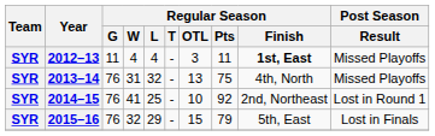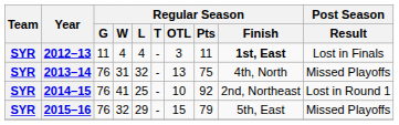 <table class="wikitable" style="font-size: 95%; text-align:center;">
 <tr>
 <th rowspan="2">Team</th>
 <th rowspan="2">Year</th>
 <th colspan="7">Regular Season</th>
 <th colspan="1">Post Season</th>
 </tr>
 <tr>
 <th>G</th>
 <th>W</th>
 <th>L</th>
 <th>T</th>
 <th>OTL</th>
 <th>Pts</th>
 <th>Finish</th>
 <th>Result</th>
 </tr>
 <tr>
 <th><a href='#'>SYR</a></th>
 <th><a href='#'>2012–13</a></th>
 <td>11</td>
 <td>4</td>
 <td>4</td>
 <td>-</td>
 <td>3</td>
 <td>11</td>
 <td><strong>1st, East</strong></td>
-<td>Missed Playoffs</td>
+<td>Lost in Finals</td>
 </tr>
 <tr>
 <th><a href='#'>SYR</a></th>
 <th><a href='#'>2013–14</a></th>
 <td>76</td>
 <td>31</td>
 <td>32</td>
 <td>-</td>
 <td>13</td>
 <td>75</td>
 <td>4th, North</td>
 <td>Missed Playoffs</td>
 </tr>
 <tr>
 <th><a href='#'>SYR</a></th>
 <th><a href='#'>2014–15</a></th>
 <td>76</td>
 <td>41</td>
 <td>25</td>
 <td>-</td>
 <td>10</td>
 <td>92</td>
 <td>2nd, Northeast</td>
 <td>Lost in Round 1</td>
 </tr>
 <tr>
 <th><a href='#'>SYR</a></th>
 <th><a href='#'>2015–16</a></th>
 <td>76</td>
 <td>32</td>
 <td>29</td>
 <td>-</td>
 <td>15</td>
 <td>79</td>
 <td>5th, East</td>
-<td>Lost in Finals</td>
+<td>Missed Playoffs</td>
 </tr>
 <tr>
 </tr>
 </table>
